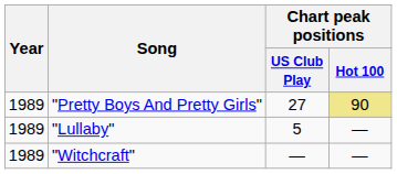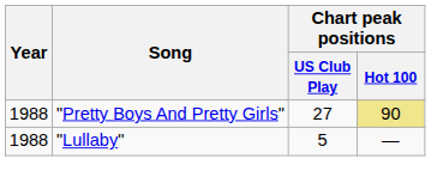 <table class="wikitable">
 <tr>
 <th rowspan="2">Year</th>
 <th rowspan="2">Song</th>
 <th colspan="2">Chart peak positions</th>
 </tr>
 <tr>
 <th width="55"><small><a href='#'>US Club Play</a></small></th>
 <th width="55"><small><a href='#'>Hot 100</a></small></th>
 </tr>
 <tr>
-<td align="center">1989</td>
+<td align="center">1988</td>
 <td>"<a href='#'>Pretty Boys And Pretty Girls</a>"</td>
 <td align="center">27</td>
 <td align="center" style="background: khaki;">90</td>
 </tr>
 <tr>
-<td align="center">1989</td>
+<td align="center">1988</td>
 <td>"<a href='#'>Lullaby</a>"</td>
 <td align="center">5</td>
 <td align="center">—</td>
 </tr>
-<tr>
-<td align="center">1989</td>
-<td>"<a href='#'>Witchcraft</a>"</td>
-<td align="center">—</td>
-<td align="center">—</td>
-</tr>
 </table>
